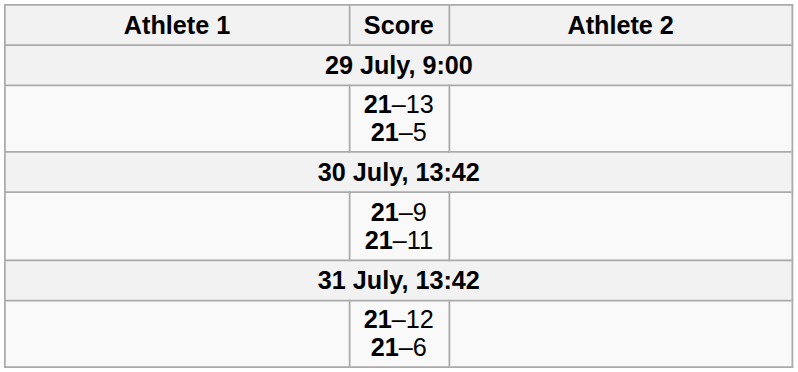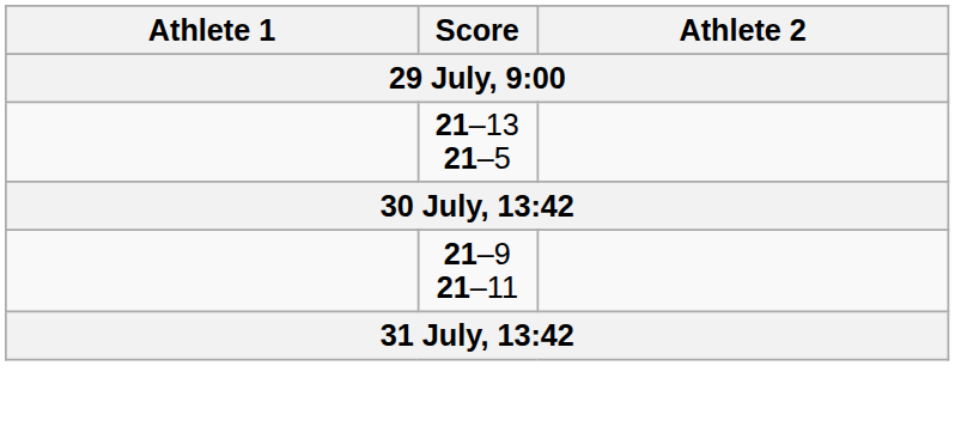 <table class="wikitable" style="text-align: center; font-size:90% ">
 <tr>
 <th align="right" width="190">Athlete 1</th>
 <th width="50">Score</th>
 <th align="left" width="190">Athlete 2</th>
 </tr>
 <tr>
 <th colspan=3>29 July, 9:00</th>
 </tr>
 <tr>
 <td align=right><strong></strong></td>
 <td align=center><strong>21</strong>–13<br><strong>21</strong>–5</td>
 <td align=left></td>
 </tr>
 <tr>
 <th colspan=3>30 July, 13:42</th>
 </tr>
 <tr>
 <td align=right><strong></strong></td>
 <td align=center><strong>21</strong>–9<br><strong>21</strong>–11</td>
 <td align=left></td>
 </tr>
 <tr>
 <th colspan=3>31 July, 13:42</th>
 </tr>
-<tr>
-<td align=right><strong></strong></td>
-<td align=center><strong>21</strong>–12<br><strong>21</strong>–6</td>
-<td align=left></td>
-</tr>
 </table>
